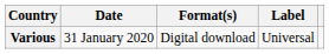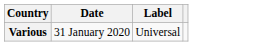 <table class="wikitable plainrowheaders">
 <tr>
 <th scope="col">Country</th>
 <th scope="col">Date</th>
-<th scope="col">Format(s)</th>
 <th scope="col">Label</th>
 <th scope="col"></th>
 </tr>
 <tr>
 <th scope="row">Various</th>
 <td>31 January 2020</td>
-<td>Digital download</td>
 <td>Universal</td>
 <td></td>
 </tr>
 </table>
